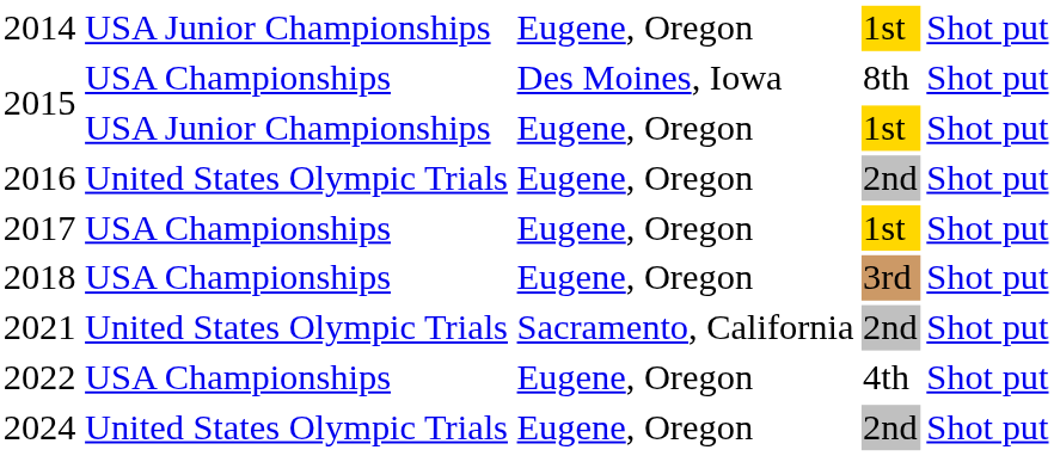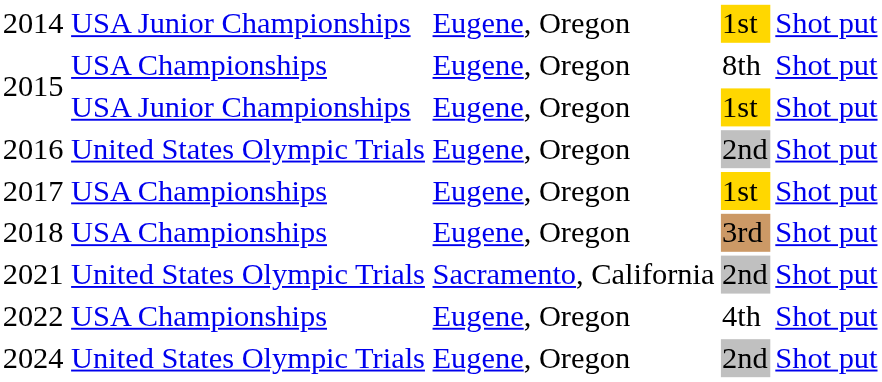 <table>
 <tr>
 <td>2014</td>
 <td><a href='#'>USA Junior Championships</a></td>
 <td><a href='#'>Eugene</a>, Oregon</td>
 <td bgcolor=gold>1st</td>
 <td><a href='#'>Shot put</a></td>
 <td></td>
 <td></td>
 </tr>
 <tr>
 <td rowspan=2>2015</td>
 <td><a href='#'>USA Championships</a></td>
-<td><a href='#'>Des Moines</a>, Iowa</td>
+<td><a href='#'>Eugene</a>, Oregon</td>
 <td>8th</td>
 <td><a href='#'>Shot put</a></td>
 <td></td>
 <td></td>
 </tr>
 <tr>
 <td><a href='#'>USA Junior Championships</a></td>
 <td><a href='#'>Eugene</a>, Oregon</td>
 <td bgcolor=gold>1st</td>
 <td><a href='#'>Shot put</a></td>
 <td></td>
 <td></td>
 </tr>
 <tr>
 <td>2016</td>
 <td><a href='#'>United States Olympic Trials</a></td>
 <td><a href='#'>Eugene</a>, Oregon</td>
 <td bgcolor=silver>2nd</td>
 <td><a href='#'>Shot put</a></td>
 <td></td>
 <td></td>
 </tr>
 <tr>
 <td>2017</td>
 <td><a href='#'>USA Championships</a></td>
 <td><a href='#'>Eugene</a>, Oregon</td>
 <td bgcolor=gold>1st</td>
 <td><a href='#'>Shot put</a></td>
 <td></td>
 <td></td>
 </tr>
 <tr>
 <td>2018</td>
 <td><a href='#'>USA Championships</a></td>
 <td><a href='#'>Eugene</a>, Oregon</td>
 <td bgcolor=cc9966>3rd</td>
 <td><a href='#'>Shot put</a></td>
 <td></td>
 <td></td>
 </tr>
 <tr>
 <td>2021</td>
 <td><a href='#'>United States Olympic Trials</a></td>
 <td><a href='#'>Sacramento</a>, California</td>
 <td bgcolor=silver>2nd</td>
 <td><a href='#'>Shot put</a></td>
 <td></td>
 <td> </td>
 </tr>
 <tr>
 <td>2022</td>
 <td><a href='#'>USA Championships</a></td>
 <td><a href='#'>Eugene</a>, Oregon</td>
 <td>4th</td>
 <td><a href='#'>Shot put</a></td>
 <td></td>
 <td></td>
 </tr>
 <tr>
 <td>2024</td>
 <td><a href='#'>United States Olympic Trials</a></td>
 <td><a href='#'>Eugene</a>, Oregon</td>
 <td bgcolor=silver>2nd</td>
 <td><a href='#'>Shot put</a></td>
 <td></td>
 <td></td>
 </tr>
 <tr>
 </tr>
 </table>
